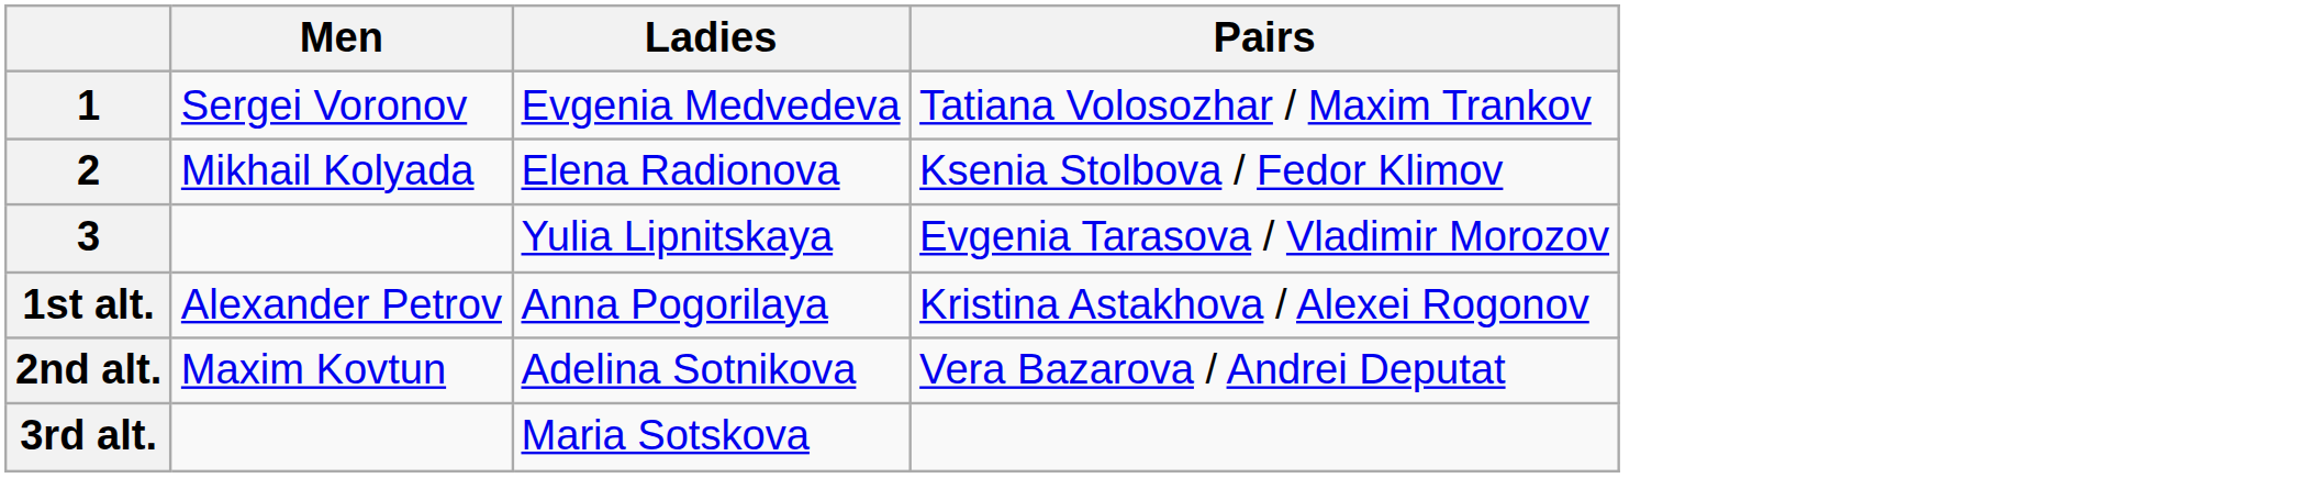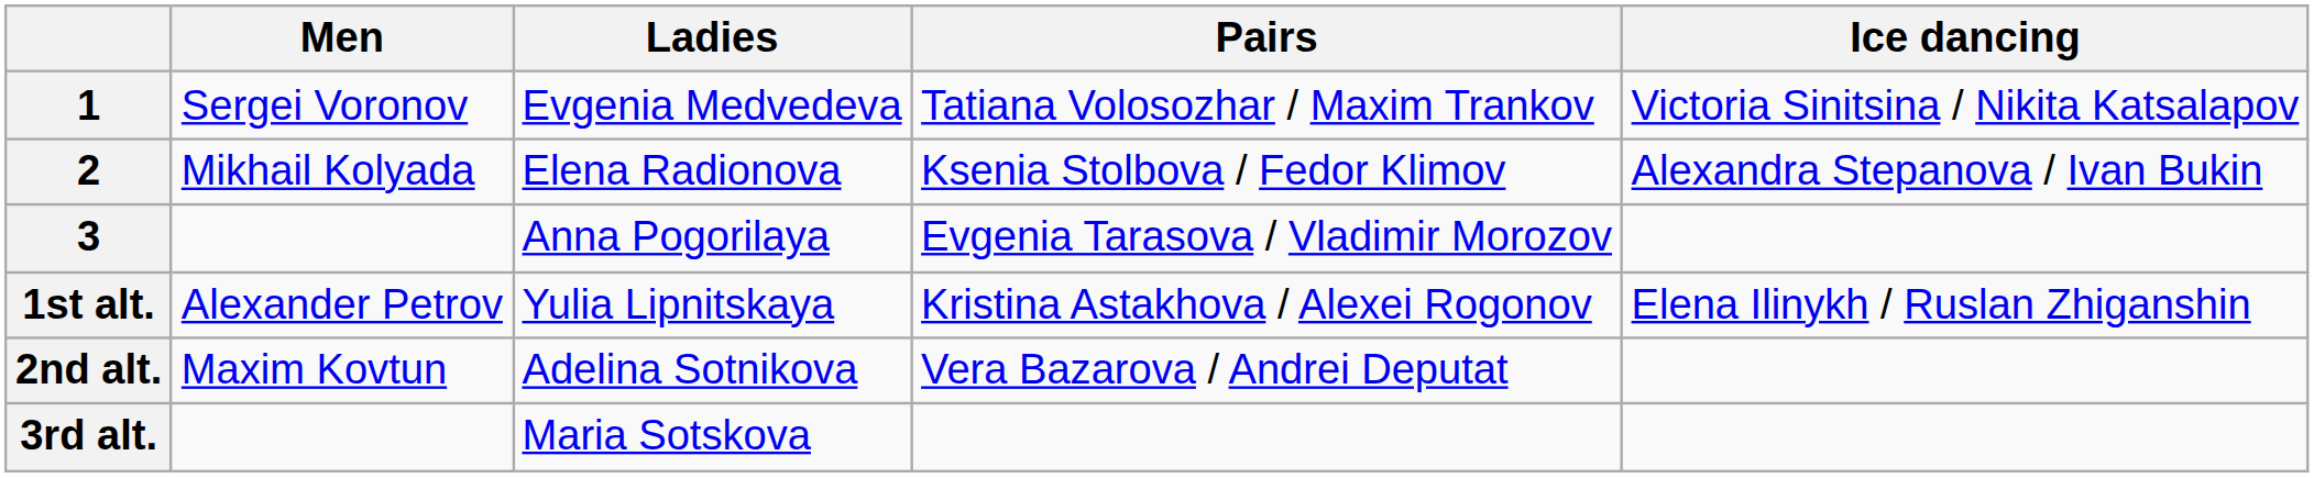 <table class="wikitable">
 <tr>
 <th></th>
 <th>Men</th>
 <th>Ladies</th>
 <th>Pairs</th>
+<th>Ice dancing</th>
 </tr>
 <tr>
 <th>1</th>
 <td><a href='#'>Sergei Voronov</a></td>
 <td><a href='#'>Evgenia Medvedeva</a></td>
 <td><a href='#'>Tatiana Volosozhar</a> / <a href='#'>Maxim Trankov</a></td>
+<td><a href='#'>Victoria Sinitsina</a> / <a href='#'>Nikita Katsalapov</a></td>
 </tr>
 <tr>
 <th>2</th>
 <td><a href='#'>Mikhail Kolyada</a></td>
 <td><a href='#'>Elena Radionova</a></td>
 <td><a href='#'>Ksenia Stolbova</a> / <a href='#'>Fedor Klimov</a></td>
+<td><a href='#'>Alexandra Stepanova</a> / <a href='#'>Ivan Bukin</a></td>
 </tr>
 <tr>
 <th>3</th>
 <td></td>
-<td><a href='#'>Yulia Lipnitskaya</a></td>
+<td><a href='#'>Anna Pogorilaya</a></td>
 <td><a href='#'>Evgenia Tarasova</a> / <a href='#'>Vladimir Morozov</a></td>
+<td></td>
 </tr>
 <tr>
 <th>1st alt.</th>
 <td><a href='#'>Alexander Petrov</a></td>
-<td><a href='#'>Anna Pogorilaya</a></td>
+<td><a href='#'>Yulia Lipnitskaya</a></td>
 <td><a href='#'>Kristina Astakhova</a> / <a href='#'>Alexei Rogonov</a></td>
+<td><a href='#'>Elena Ilinykh</a> / <a href='#'>Ruslan Zhiganshin</a></td>
 </tr>
 <tr>
 <th>2nd alt.</th>
 <td><a href='#'>Maxim Kovtun</a></td>
 <td><a href='#'>Adelina Sotnikova</a></td>
 <td><a href='#'>Vera Bazarova</a> / <a href='#'>Andrei Deputat</a></td>
+<td></td>
 </tr>
 <tr>
 <th>3rd alt.</th>
 <td></td>
 <td><a href='#'>Maria Sotskova</a></td>
 <td></td>
+<td></td>
 </tr>
 </table>
